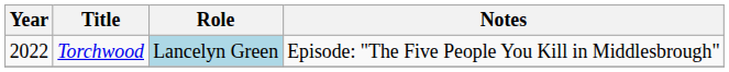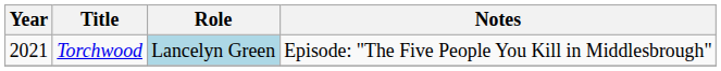 <table class="wikitable unsortable">
 <tr>
 <th>Year</th>
 <th>Title</th>
 <th>Role</th>
 <th>Notes</th>
 </tr>
 <tr>
-<td>2022</td>
+<td>2021</td>
 <td><em><a href='#'>Torchwood</a></em></td>
 <td style="background: lightblue;">Lancelyn Green</td>
 <td>Episode: "The Five People You Kill in Middlesbrough"</td>
 </tr>
 <tr>
 </tr>
 </table>
